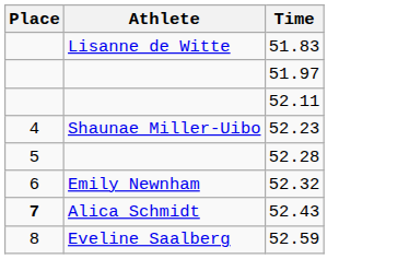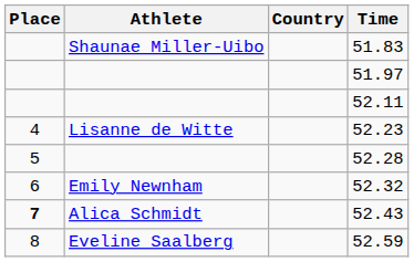 <table class="wikitable">
 <tr>
 <th>Place</th>
 <th>Athlete</th>
+<th>Country</th>
 <th>Time</th>
 </tr>
 <tr>
 <td align=center></td>
-<td><a href='#'>Lisanne de Witte</a></td>
+<td><a href='#'>Shaunae Miller-Uibo</a></td>
+<td></td>
 <td>51.83</td>
 </tr>
 <tr>
 <td align=center></td>
+<td></td>
 <td></td>
 <td>51.97</td>
 </tr>
 <tr>
 <td align=center></td>
 <td></td>
+<td></td>
 <td>52.11</td>
 </tr>
 <tr>
 <td align=center>4</td>
-<td><a href='#'>Shaunae Miller-Uibo</a></td>
+<td><a href='#'>Lisanne de Witte</a></td>
+<td></td>
 <td>52.23</td>
 </tr>
 <tr>
 <td align=center>5</td>
+<td></td>
 <td></td>
 <td>52.28</td>
 </tr>
 <tr>
 <td align=center>6</td>
 <td><a href='#'>Emily Newnham</a></td>
+<td></td>
 <td>52.32</td>
 </tr>
 <tr>
 <td align=center><strong>7</strong></td>
 <td><a href='#'>Alica Schmidt</a></td>
+<td></td>
 <td>52.43</td>
 </tr>
 <tr>
 <td align=center>8</td>
 <td><a href='#'>Eveline Saalberg</a></td>
+<td></td>
 <td>52.59</td>
 </tr>
 </table>
